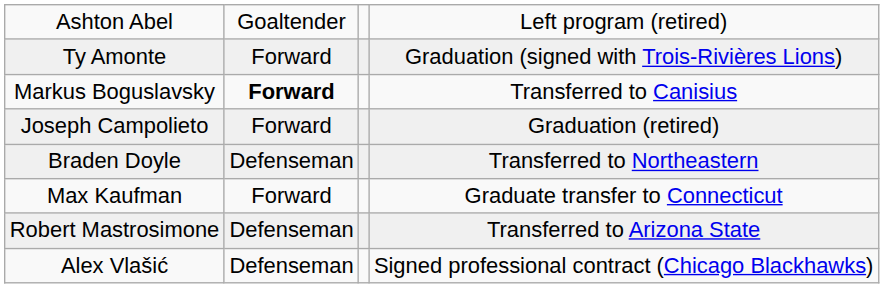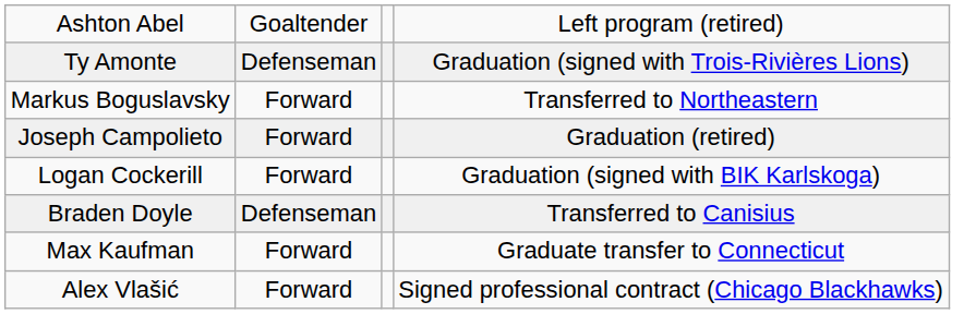 <table class="wikitable">
 <tr align="center" bgcolor="">
 <td>Ashton Abel</td>
 <td>Goaltender</td>
 <td></td>
 <td>Left program (retired)</td>
 </tr>
 <tr align="center" bgcolor="f0f0f0">
 <td>Ty Amonte</td>
-<td>Forward</td>
+<td>Defenseman</td>
 <td></td>
 <td>Graduation (signed with <a href='#'>Trois-Rivières Lions</a>)</td>
 </tr>
 <tr align="center" bgcolor="">
 <td>Markus Boguslavsky</td>
-<td><strong>Forward</strong></td>
+<td>Forward</td>
 <td></td>
-<td>Transferred to <a href='#'>Canisius</a></td>
+<td>Transferred to <a href='#'>Northeastern</a></td>
 </tr>
 <tr align="center" bgcolor="f0f0f0">
 <td>Joseph Campolieto</td>
 <td>Forward</td>
 <td></td>
 <td>Graduation (retired)</td>
 </tr>
+<tr align="center" bgcolor="">
+<td>Logan Cockerill</td>
+<td>Forward</td>
+<td></td>
+<td>Graduation (signed with <a href='#'>BIK Karlskoga</a>)</td>
+</tr>
 <tr align="center" bgcolor="f0f0f0">
 <td>Braden Doyle</td>
 <td>Defenseman</td>
 <td></td>
-<td>Transferred to <a href='#'>Northeastern</a></td>
+<td>Transferred to <a href='#'>Canisius</a></td>
 </tr>
 <tr align="center" bgcolor="">
 <td>Max Kaufman</td>
 <td>Forward</td>
 <td></td>
 <td>Graduate transfer to <a href='#'>Connecticut</a></td>
 </tr>
-<tr align="center" bgcolor="f0f0f0">
-<td>Robert Mastrosimone</td>
-<td>Defenseman</td>
-<td></td>
-<td>Transferred to <a href='#'>Arizona State</a></td>
-</tr>
 <tr align="center" bgcolor="">
 <td>Alex Vlašić</td>
-<td>Defenseman</td>
+<td>Forward</td>
 <td></td>
 <td>Signed professional contract (<a href='#'>Chicago Blackhawks</a>)</td>
 </tr>
 </table>
